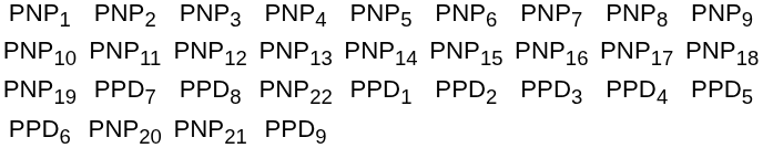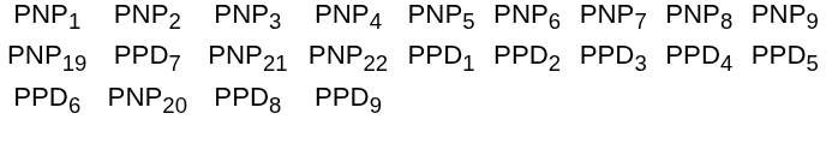 <table style="text-align:center" width="500px">
 <tr>
 <td>PNP<sub>1</sub></td>
 <td>PNP<sub>2</sub></td>
 <td>PNP<sub>3</sub></td>
 <td>PNP<sub>4</sub></td>
 <td>PNP<sub>5</sub></td>
 <td>PNP<sub>6</sub></td>
 <td>PNP<sub>7</sub></td>
 <td>PNP<sub>8</sub></td>
 <td>PNP<sub>9</sub></td>
 </tr>
 <tr>
-<td>PNP<sub>10</sub></td>
-<td>PNP<sub>11</sub></td>
-<td>PNP<sub>12</sub></td>
-<td>PNP<sub>13</sub></td>
-<td>PNP<sub>14</sub></td>
-<td>PNP<sub>15</sub></td>
-<td>PNP<sub>16</sub></td>
-<td>PNP<sub>17</sub></td>
-<td>PNP<sub>18</sub></td>
-</tr>
-<tr>
 <td>PNP<sub>19</sub></td>
 <td>PPD<sub>7</sub></td>
-<td>PPD<sub>8</sub></td>
+<td>PNP<sub>21</sub></td>
 <td>PNP<sub>22</sub></td>
 <td>PPD<sub>1</sub></td>
 <td>PPD<sub>2</sub></td>
 <td>PPD<sub>3</sub></td>
 <td>PPD<sub>4</sub></td>
 <td>PPD<sub>5</sub></td>
 </tr>
 <tr>
 <td>PPD<sub>6</sub></td>
 <td>PNP<sub>20</sub></td>
-<td>PNP<sub>21</sub></td>
+<td>PPD<sub>8</sub></td>
 <td>PPD<sub>9</sub></td>
 </tr>
 </table>
